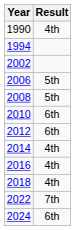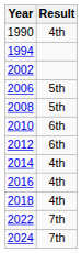 <table class="wikitable" style="text-align:center">
 <tr>
 <th>Year</th>
 <th>Result</th>
 </tr>
 <tr>
 <td>1990</td>
 <td>4th</td>
 </tr>
 <tr>
 <td><a href='#'>1994</a></td>
 <td></td>
 </tr>
 <tr>
 <td><a href='#'>2002</a></td>
 <td></td>
 </tr>
 <tr>
 <td><a href='#'>2006</a></td>
 <td>5th</td>
 </tr>
 <tr>
 <td><a href='#'>2008</a></td>
 <td>5th</td>
 </tr>
 <tr>
 <td><a href='#'>2010</a></td>
 <td>6th</td>
 </tr>
 <tr>
 <td><a href='#'>2012</a></td>
 <td>6th</td>
 </tr>
 <tr>
 <td><a href='#'>2014</a></td>
 <td>4th</td>
 </tr>
 <tr>
 <td><a href='#'>2016</a></td>
 <td>4th</td>
 </tr>
 <tr>
 <td><a href='#'>2018</a></td>
 <td>4th</td>
 </tr>
 <tr>
 <td><a href='#'>2022</a></td>
 <td>7th</td>
 </tr>
 <tr>
 <td><a href='#'>2024</a></td>
-<td>6th</td>
+<td>7th</td>
 </tr>
 </table>
